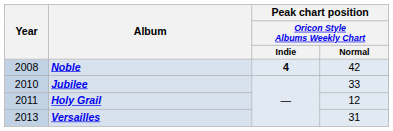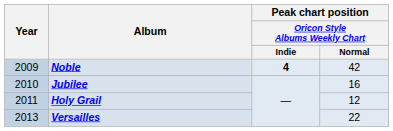 <table class="wikitable">
 <tr>
 <th width="60" rowspan="3">Year</th>
 <th rowspan="3" width="300">Album</th>
 <th width="200" colspan="2">Peak chart position</th>
 </tr>
 <tr bgcolor="C2D2E5" style="font-size:smaller;">
 <th bgcolor="C2D2E5" colspan="2"><a href='#'><em>Oricon Style<br>Albums Weekly Chart</em></a><br></th>
 </tr>
 <tr style="font-size:smaller;">
 <th bgcolor="C2D2E5" width="50">Indie</th>
 <th bgcolor="C2D2E5" width="50">Normal</th>
 </tr>
 <tr>
-<td align="center" bgcolor="C2D2E5">2008</td>
+<td align="center" bgcolor="C2D2E5">2009</td>
 <td bgcolor="D8E2EE"><strong><em><a href='#'>Noble</a></em></strong> </td>
 <td align="center" bgcolor="#E1E9F3"><strong>4</strong></td>
 <td align="center" bgcolor="#E1E9F3">42</td>
 </tr>
 <tr>
 <td align="center" bgcolor="C2D2E5">2010</td>
 <td bgcolor="D8E2EE"><strong><em><a href='#'>Jubilee</a></em></strong> </td>
 <td align="center" rowspan="3" bgcolor="#E1E9F3">—</td>
-<td align="center" bgcolor="#E1E9F3">33</td>
+<td align="center" bgcolor="#E1E9F3">16</td>
 </tr>
 <tr>
 <td align="center" bgcolor="C2D2E5">2011</td>
 <td bgcolor="D8E2EE"><strong><em><a href='#'>Holy Grail</a></em></strong> </td>
 <td align="center" bgcolor="#E1E9F3">12</td>
 </tr>
 <tr>
 <td align="center" bgcolor="C2D2E5">2013</td>
 <td bgcolor="D8E2EE"><strong><em><a href='#'>Versailles</a></em></strong> </td>
-<td align="center" bgcolor="#E1E9F3">31</td>
+<td align="center" bgcolor="#E1E9F3">22</td>
 </tr>
 </table>
